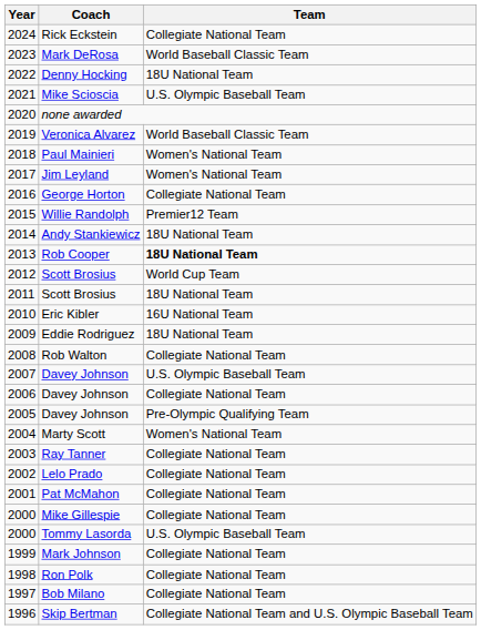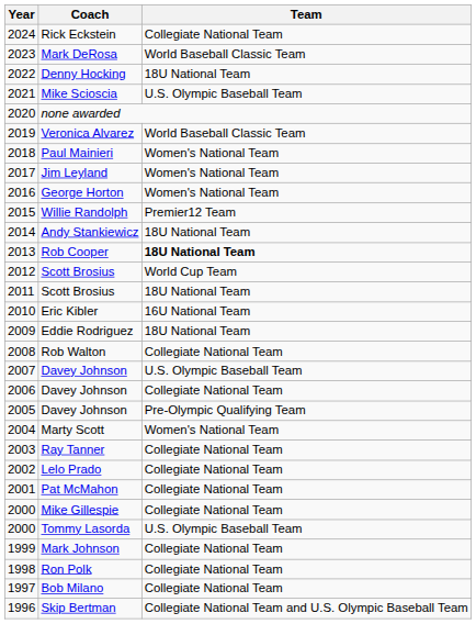 <table class="wikitable">
 <tr>
 <th>Year</th>
 <th>Coach</th>
 <th>Team</th>
 </tr>
 <tr>
 <td>2024</td>
 <td>Rick Eckstein</td>
 <td>Collegiate National Team</td>
 </tr>
 <tr>
 <td>2023</td>
 <td><a href='#'>Mark DeRosa</a></td>
 <td>World Baseball Classic Team</td>
 </tr>
 <tr>
 <td>2022</td>
 <td><a href='#'>Denny Hocking</a></td>
 <td>18U National Team</td>
 </tr>
 <tr>
 <td>2021</td>
 <td><a href='#'>Mike Scioscia</a></td>
 <td>U.S. Olympic Baseball Team</td>
 </tr>
 <tr>
 <td>2020</td>
 <td colspan="2"><em>none awarded</em></td>
 </tr>
 <tr>
 <td>2019</td>
 <td><a href='#'>Veronica Alvarez</a></td>
 <td>World Baseball Classic Team</td>
 </tr>
 <tr>
 <td>2018</td>
 <td><a href='#'>Paul Mainieri</a></td>
 <td>Women's National Team</td>
 </tr>
 <tr>
 <td>2017</td>
 <td><a href='#'>Jim Leyland</a></td>
 <td>Women's National Team</td>
 </tr>
 <tr>
 <td>2016</td>
 <td><a href='#'>George Horton</a></td>
-<td>Collegiate National Team</td>
+<td>Women's National Team</td>
 </tr>
 <tr>
 <td>2015</td>
 <td><a href='#'>Willie Randolph</a></td>
 <td>Premier12 Team</td>
 </tr>
 <tr>
 <td>2014</td>
 <td><a href='#'>Andy Stankiewicz</a></td>
 <td>18U National Team</td>
 </tr>
 <tr>
 <td>2013</td>
 <td><a href='#'>Rob Cooper</a></td>
 <td><strong>18U National Team</strong></td>
 </tr>
 <tr>
 <td>2012</td>
 <td><a href='#'>Scott Brosius</a></td>
 <td>World Cup Team</td>
 </tr>
 <tr>
 <td>2011</td>
 <td>Scott Brosius</td>
 <td>18U National Team</td>
 </tr>
 <tr>
 <td>2010</td>
 <td>Eric Kibler</td>
 <td>16U National Team</td>
 </tr>
 <tr>
 <td>2009</td>
 <td>Eddie Rodriguez</td>
 <td>18U National Team</td>
 </tr>
 <tr>
 <td>2008</td>
 <td>Rob Walton</td>
 <td>Collegiate National Team</td>
 </tr>
 <tr>
 <td>2007</td>
 <td><a href='#'>Davey Johnson</a></td>
 <td>U.S. Olympic Baseball Team</td>
 </tr>
 <tr>
 <td>2006</td>
 <td>Davey Johnson</td>
 <td>Collegiate National Team</td>
 </tr>
 <tr>
 <td>2005</td>
 <td>Davey Johnson</td>
 <td>Pre-Olympic Qualifying Team</td>
 </tr>
 <tr>
 <td>2004</td>
 <td>Marty Scott</td>
 <td>Women's National Team</td>
 </tr>
 <tr>
 <td>2003</td>
 <td><a href='#'>Ray Tanner</a></td>
 <td>Collegiate National Team</td>
 </tr>
 <tr>
 <td>2002</td>
 <td><a href='#'>Lelo Prado</a></td>
 <td>Collegiate National Team</td>
 </tr>
 <tr>
 <td>2001</td>
 <td><a href='#'>Pat McMahon</a></td>
 <td>Collegiate National Team</td>
 </tr>
 <tr>
 <td>2000</td>
 <td><a href='#'>Mike Gillespie</a></td>
 <td>Collegiate National Team</td>
 </tr>
 <tr>
 <td>2000</td>
 <td><a href='#'>Tommy Lasorda</a></td>
 <td>U.S. Olympic Baseball Team</td>
 </tr>
 <tr>
 <td>1999</td>
 <td><a href='#'>Mark Johnson</a></td>
 <td>Collegiate National Team</td>
 </tr>
 <tr>
 <td>1998</td>
 <td><a href='#'>Ron Polk</a></td>
 <td>Collegiate National Team</td>
 </tr>
 <tr>
 <td>1997</td>
 <td><a href='#'>Bob Milano</a></td>
 <td>Collegiate National Team</td>
 </tr>
 <tr>
 <td>1996</td>
 <td><a href='#'>Skip Bertman</a></td>
 <td>Collegiate National Team and U.S. Olympic Baseball Team</td>
 </tr>
 </table>
